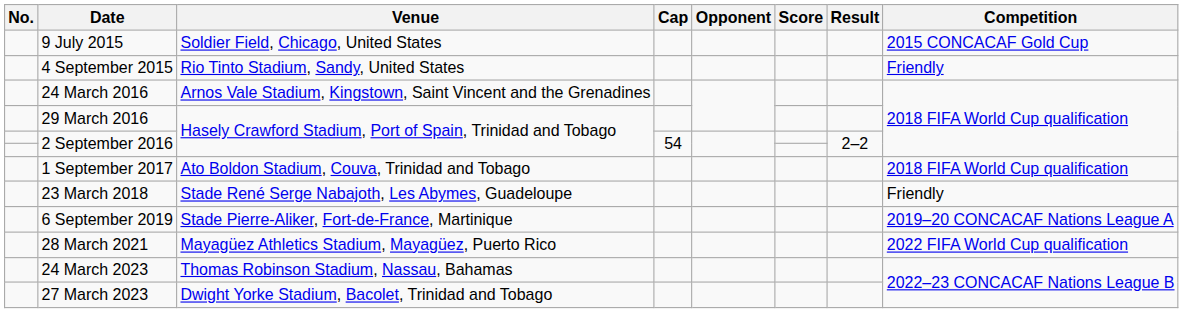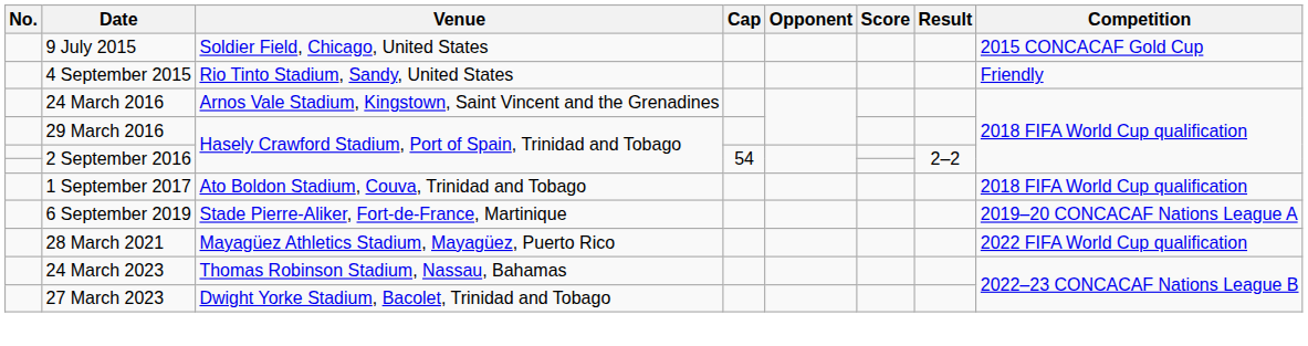 <table class="wikitable collapsible" style="font-size:90%">
 <tr>
 <th>No.</th>
 <th>Date</th>
 <th>Venue</th>
 <th>Cap</th>
 <th>Opponent</th>
 <th>Score</th>
 <th>Result</th>
 <th>Competition</th>
 </tr>
 <tr>
 <td></td>
 <td>9 July 2015</td>
 <td><a href='#'>Soldier Field</a>, <a href='#'>Chicago</a>, United States</td>
 <td></td>
 <td></td>
 <td></td>
 <td></td>
 <td><a href='#'>2015 CONCACAF Gold Cup</a></td>
 </tr>
 <tr>
 <td></td>
 <td>4 September 2015</td>
 <td><a href='#'>Rio Tinto Stadium</a>, <a href='#'>Sandy</a>, United States</td>
 <td></td>
 <td></td>
 <td></td>
 <td></td>
 <td><a href='#'>Friendly</a></td>
 </tr>
 <tr>
 <td></td>
 <td>24 March 2016</td>
 <td><a href='#'>Arnos Vale Stadium</a>, <a href='#'>Kingstown</a>, Saint Vincent and the Grenadines</td>
 <td></td>
 <td rowspan=2></td>
 <td></td>
 <td></td>
 <td rowspan=4><a href='#'>2018 FIFA World Cup qualification</a></td>
 </tr>
 <tr>
 <td></td>
 <td>29 March 2016</td>
 <td rowspan=3><a href='#'>Hasely Crawford Stadium</a>, <a href='#'>Port of Spain</a>, Trinidad and Tobago</td>
 <td></td>
 <td></td>
 <td></td>
 </tr>
 <tr>
 <td></td>
 <td rowspan=2>2 September 2016</td>
 <td rowspan=2 style="text-align:center;">54</td>
 <td rowspan=2></td>
 <td></td>
 <td rowspan=2 style="text-align:center;">2–2</td>
 </tr>
 <tr>
 <td></td>
 <td></td>
 </tr>
 <tr>
 <td></td>
 <td>1 September 2017</td>
 <td><a href='#'>Ato Boldon Stadium</a>, <a href='#'>Couva</a>, Trinidad and Tobago</td>
 <td></td>
 <td></td>
 <td></td>
 <td></td>
 <td><a href='#'>2018 FIFA World Cup qualification</a></td>
 </tr>
 <tr>
 <td></td>
-<td>23 March 2018</td>
-<td><a href='#'>Stade René Serge Nabajoth</a>, <a href='#'>Les Abymes</a>, Guadeloupe</td>
-<td></td>
-<td></td>
-<td></td>
-<td></td>
-<td>Friendly</td>
-</tr>
-<tr>
-<td></td>
 <td>6 September 2019</td>
 <td><a href='#'>Stade Pierre-Aliker</a>, <a href='#'>Fort-de-France</a>, Martinique</td>
 <td></td>
 <td></td>
 <td></td>
 <td></td>
 <td><a href='#'>2019–20 CONCACAF Nations League A</a></td>
 </tr>
 <tr>
 <td></td>
 <td>28 March 2021</td>
 <td><a href='#'>Mayagüez Athletics Stadium</a>, <a href='#'>Mayagüez</a>, Puerto Rico</td>
 <td></td>
 <td></td>
 <td></td>
 <td></td>
 <td><a href='#'>2022 FIFA World Cup qualification</a></td>
 </tr>
 <tr>
 <td></td>
 <td>24 March 2023</td>
 <td><a href='#'>Thomas Robinson Stadium</a>, <a href='#'>Nassau</a>, Bahamas</td>
 <td></td>
 <td></td>
 <td></td>
 <td></td>
 <td rowspan=2><a href='#'>2022–23 CONCACAF Nations League B</a></td>
 </tr>
 <tr>
 <td></td>
 <td>27 March 2023</td>
 <td><a href='#'>Dwight Yorke Stadium</a>, <a href='#'>Bacolet</a>, Trinidad and Tobago</td>
 <td></td>
 <td></td>
 <td></td>
 <td></td>
 </tr>
 </table>
